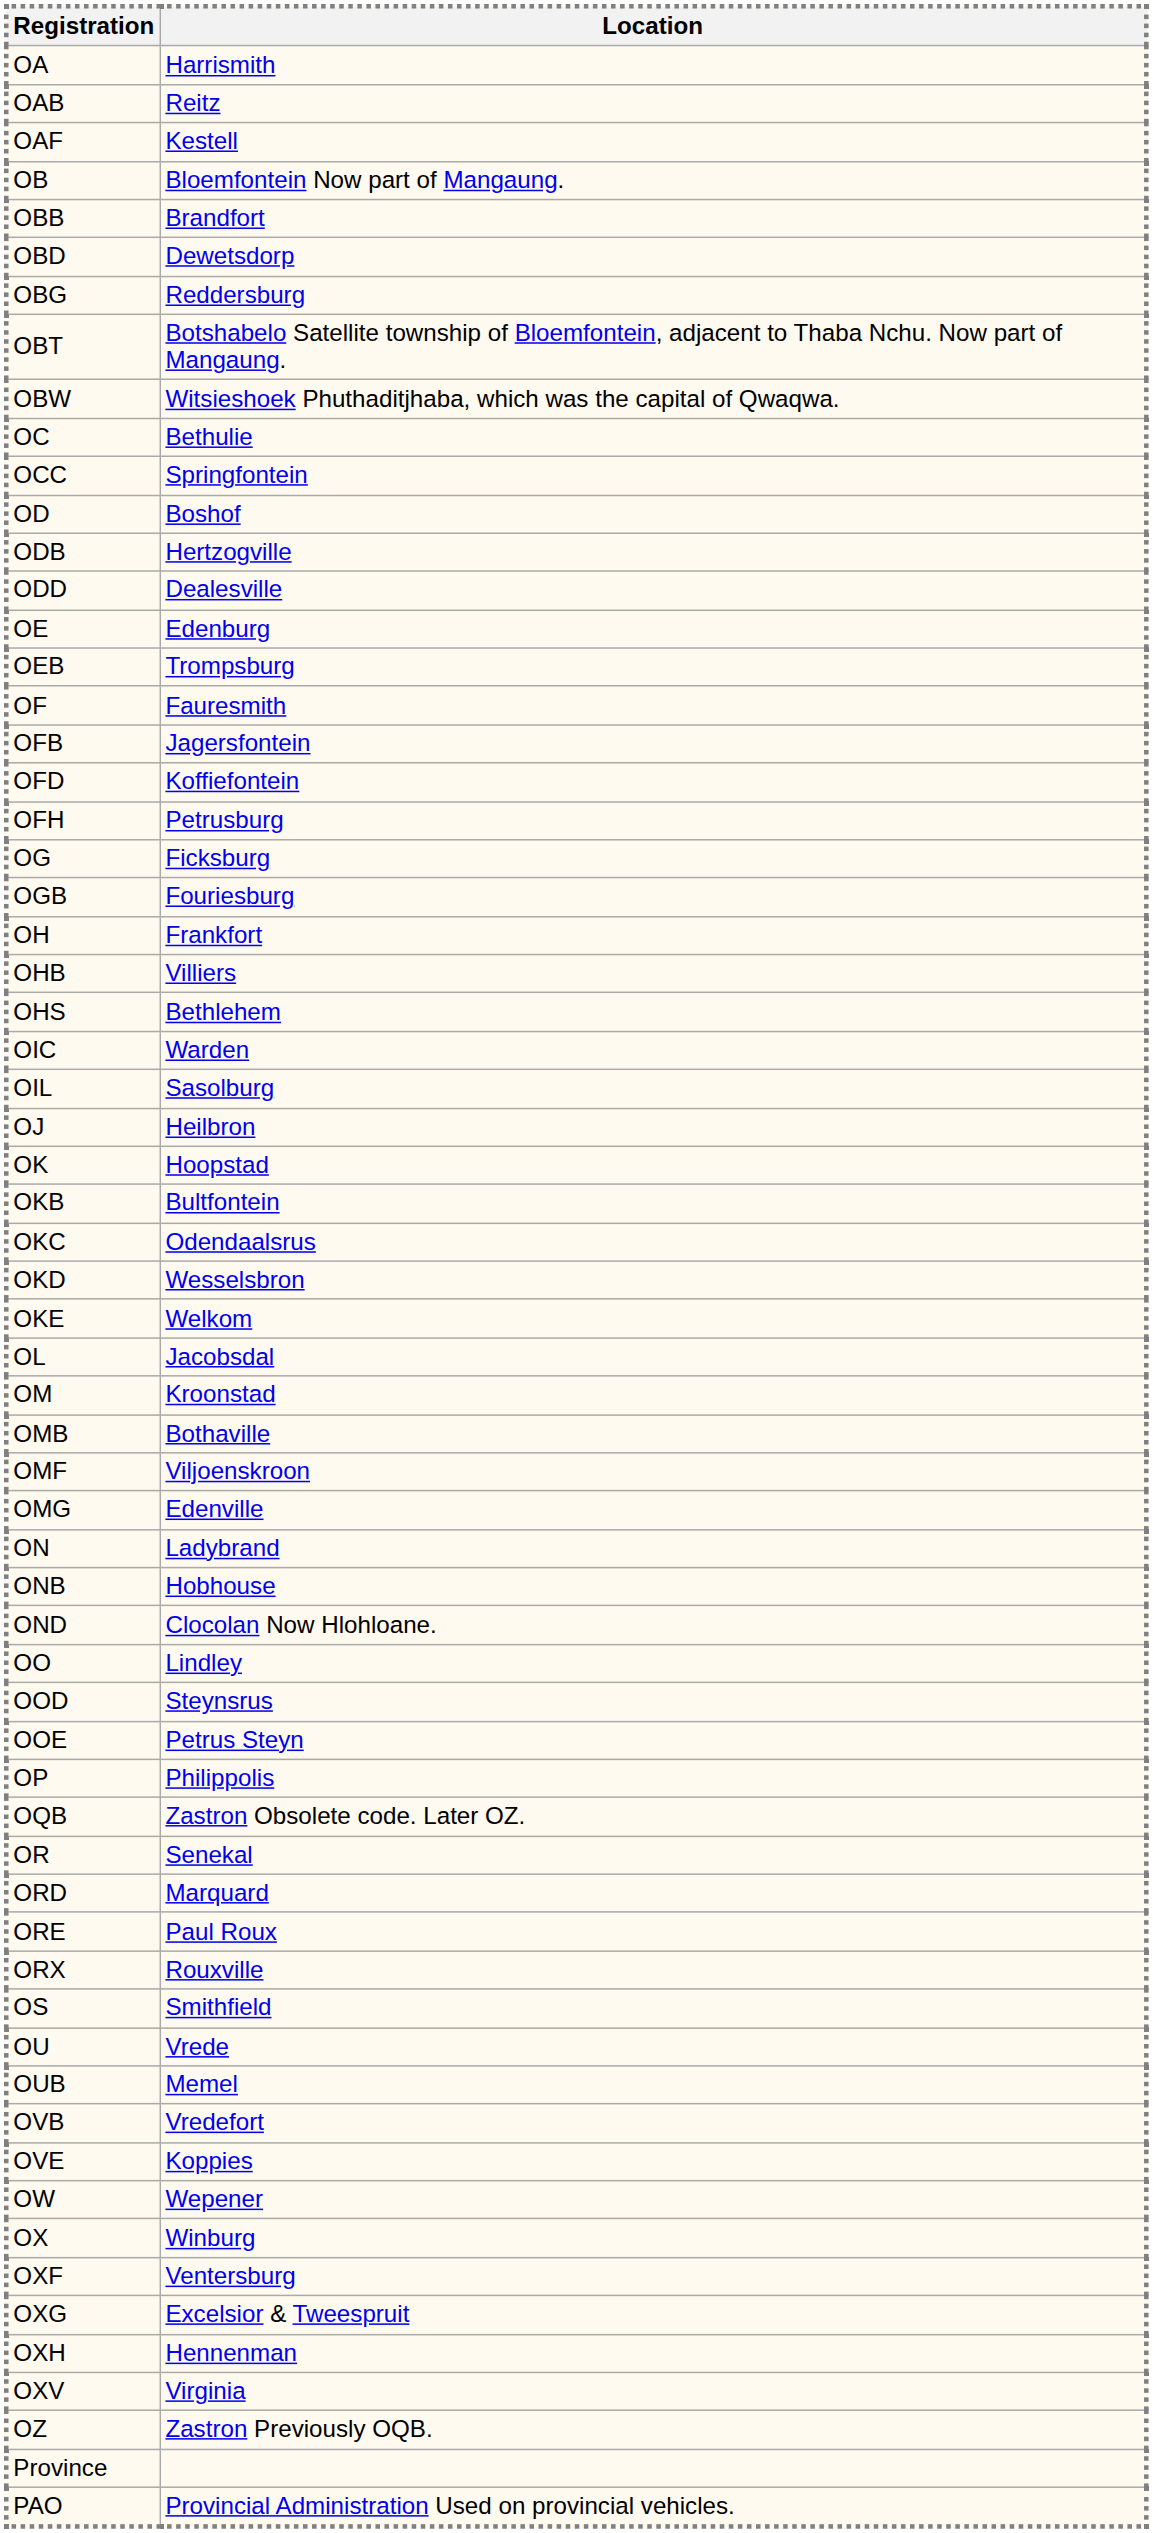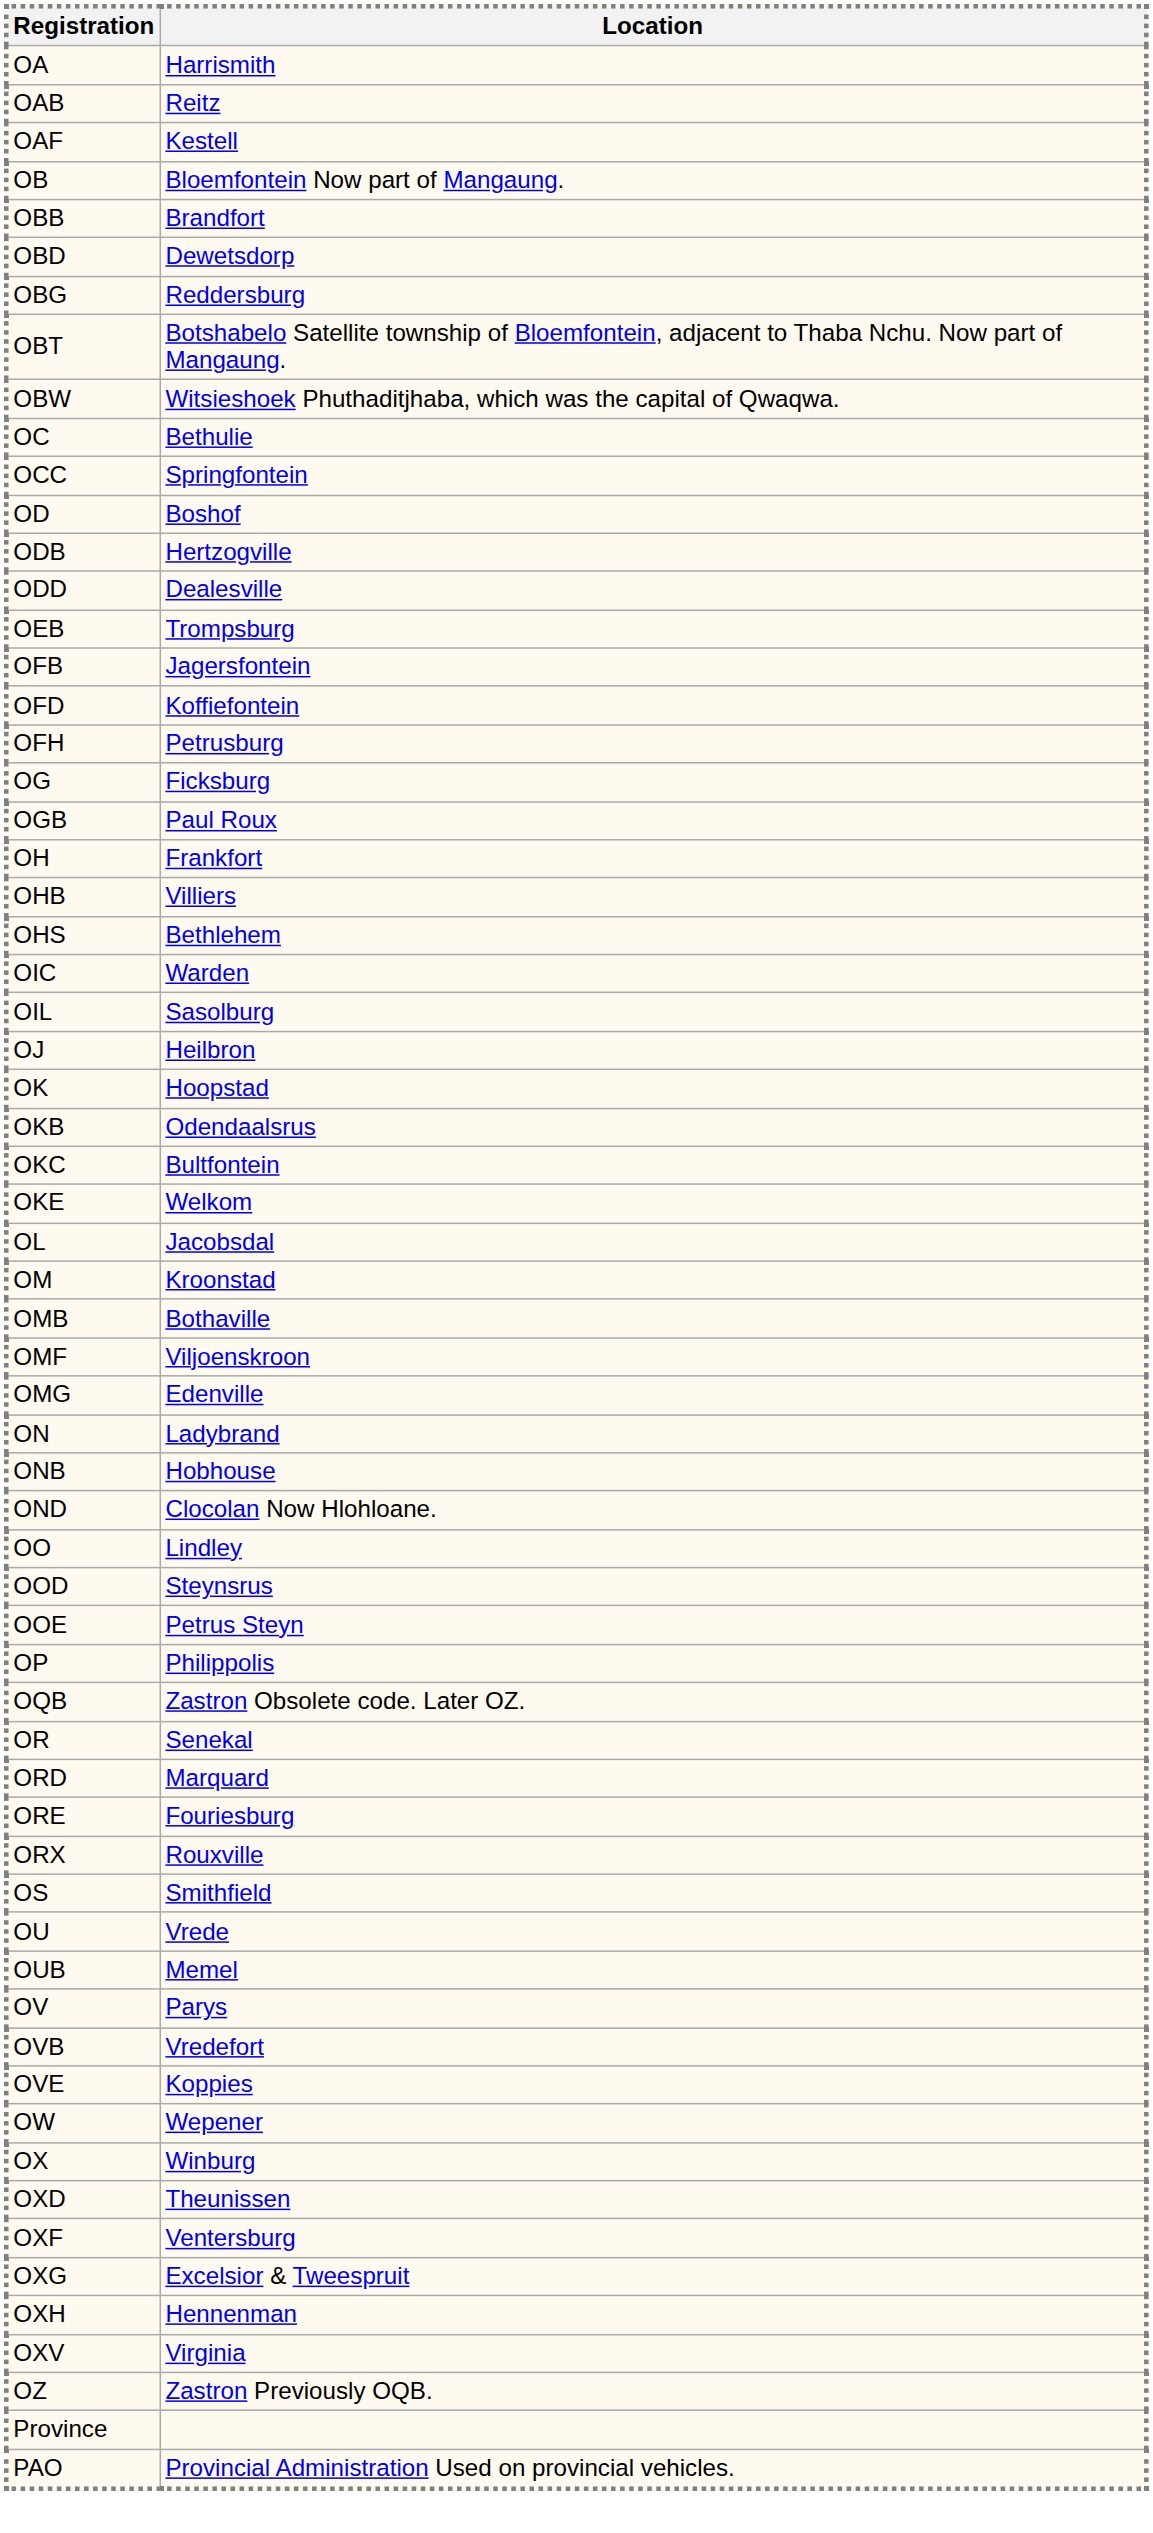 <table class="wikitable sortable collapsible collapsed" style="width:60%; background:#fffaef; border:dotted gray;">
 <tr>
 <th>Registration</th>
 <th>Location</th>
 </tr>
 <tr>
 <td>OA</td>
 <td><a href='#'>Harrismith</a></td>
 </tr>
 <tr>
 <td>OAB</td>
 <td><a href='#'>Reitz</a></td>
 </tr>
 <tr>
 <td>OAF</td>
 <td><a href='#'>Kestell</a></td>
 </tr>
 <tr>
 <td>OB</td>
 <td><a href='#'>Bloemfontein</a> Now part of <a href='#'>Mangaung</a>.</td>
 </tr>
 <tr>
 <td>OBB</td>
 <td><a href='#'>Brandfort</a></td>
 </tr>
 <tr>
 <td>OBD</td>
 <td><a href='#'>Dewetsdorp</a></td>
 </tr>
 <tr>
 <td>OBG</td>
 <td><a href='#'>Reddersburg</a></td>
 </tr>
 <tr>
 <td>OBT</td>
 <td><a href='#'>Botshabelo</a> Satellite township of <a href='#'>Bloemfontein</a>, adjacent to Thaba Nchu. Now part of <a href='#'>Mangaung</a>.</td>
 </tr>
 <tr>
 <td>OBW</td>
 <td><a href='#'>Witsieshoek</a> Phuthaditjhaba, which was the capital of Qwaqwa.</td>
 </tr>
 <tr>
 <td>OC</td>
 <td><a href='#'>Bethulie</a></td>
 </tr>
 <tr>
 <td>OCC</td>
 <td><a href='#'>Springfontein</a></td>
 </tr>
 <tr>
 <td>OD</td>
 <td><a href='#'>Boshof</a></td>
 </tr>
 <tr>
 <td>ODB</td>
 <td><a href='#'>Hertzogville</a></td>
 </tr>
 <tr>
 <td>ODD</td>
 <td><a href='#'>Dealesville</a></td>
 </tr>
 <tr>
-<td>OE</td>
-<td><a href='#'>Edenburg</a></td>
-</tr>
-<tr>
 <td>OEB</td>
 <td><a href='#'>Trompsburg</a></td>
-</tr>
-<tr>
-<td>OF</td>
-<td><a href='#'>Fauresmith</a></td>
 </tr>
 <tr>
 <td>OFB</td>
 <td><a href='#'>Jagersfontein</a></td>
 </tr>
 <tr>
 <td>OFD</td>
 <td><a href='#'>Koffiefontein</a></td>
 </tr>
 <tr>
 <td>OFH</td>
 <td><a href='#'>Petrusburg</a></td>
 </tr>
 <tr>
 <td>OG</td>
 <td><a href='#'>Ficksburg</a></td>
 </tr>
 <tr>
 <td>OGB</td>
-<td><a href='#'>Fouriesburg</a></td>
+<td><a href='#'>Paul Roux</a></td>
 </tr>
 <tr>
 <td>OH</td>
 <td><a href='#'>Frankfort</a></td>
 </tr>
 <tr>
 <td>OHB</td>
 <td><a href='#'>Villiers</a></td>
 </tr>
 <tr>
 <td>OHS</td>
 <td><a href='#'>Bethlehem</a></td>
 </tr>
 <tr>
 <td>OIC</td>
 <td><a href='#'>Warden</a></td>
 </tr>
 <tr>
 <td>OIL</td>
 <td><a href='#'>Sasolburg</a></td>
 </tr>
 <tr>
 <td>OJ</td>
 <td><a href='#'>Heilbron</a></td>
 </tr>
 <tr>
 <td>OK</td>
 <td><a href='#'>Hoopstad</a></td>
 </tr>
 <tr>
 <td>OKB</td>
-<td><a href='#'>Bultfontein</a></td>
+<td><a href='#'>Odendaalsrus</a></td>
 </tr>
 <tr>
 <td>OKC</td>
-<td><a href='#'>Odendaalsrus</a></td>
-</tr>
-<tr>
-<td>OKD</td>
-<td><a href='#'>Wesselsbron</a></td>
+<td><a href='#'>Bultfontein</a></td>
 </tr>
 <tr>
 <td>OKE</td>
 <td><a href='#'>Welkom</a></td>
 </tr>
 <tr>
 <td>OL</td>
 <td><a href='#'>Jacobsdal</a></td>
 </tr>
 <tr>
 <td>OM</td>
 <td><a href='#'>Kroonstad</a></td>
 </tr>
 <tr>
 <td>OMB</td>
 <td><a href='#'>Bothaville</a></td>
 </tr>
 <tr>
 <td>OMF</td>
 <td><a href='#'>Viljoenskroon</a></td>
 </tr>
 <tr>
 <td>OMG</td>
 <td><a href='#'>Edenville</a></td>
 </tr>
 <tr>
 <td>ON</td>
 <td><a href='#'>Ladybrand</a></td>
 </tr>
 <tr>
 <td>ONB</td>
 <td><a href='#'>Hobhouse</a></td>
 </tr>
 <tr>
 <td>OND</td>
 <td><a href='#'>Clocolan</a> Now Hlohloane.</td>
 </tr>
 <tr>
 <td>OO</td>
 <td><a href='#'>Lindley</a></td>
 </tr>
 <tr>
 <td>OOD</td>
 <td><a href='#'>Steynsrus</a></td>
 </tr>
 <tr>
 <td>OOE</td>
 <td><a href='#'>Petrus Steyn</a></td>
 </tr>
 <tr>
 <td>OP</td>
 <td><a href='#'>Philippolis</a></td>
 </tr>
 <tr>
 <td>OQB</td>
 <td><a href='#'>Zastron</a> Obsolete code. Later OZ.</td>
 </tr>
 <tr>
 <td>OR</td>
 <td><a href='#'>Senekal</a></td>
 </tr>
 <tr>
 <td>ORD</td>
 <td><a href='#'>Marquard</a></td>
 </tr>
 <tr>
 <td>ORE</td>
-<td><a href='#'>Paul Roux</a></td>
+<td><a href='#'>Fouriesburg</a></td>
 </tr>
 <tr>
 <td>ORX</td>
 <td><a href='#'>Rouxville</a></td>
 </tr>
 <tr>
 <td>OS</td>
 <td><a href='#'>Smithfield</a></td>
 </tr>
 <tr>
 <td>OU</td>
 <td><a href='#'>Vrede</a></td>
 </tr>
 <tr>
 <td>OUB</td>
 <td><a href='#'>Memel</a></td>
 </tr>
 <tr>
+<td>OV</td>
+<td><a href='#'>Parys</a></td>
+</tr>
+<tr>
 <td>OVB</td>
 <td><a href='#'>Vredefort</a></td>
 </tr>
 <tr>
 <td>OVE</td>
 <td><a href='#'>Koppies</a></td>
 </tr>
 <tr>
 <td>OW</td>
 <td><a href='#'>Wepener</a></td>
 </tr>
 <tr>
 <td>OX</td>
 <td><a href='#'>Winburg</a></td>
+</tr>
+<tr>
+<td>OXD</td>
+<td><a href='#'>Theunissen</a></td>
 </tr>
 <tr>
 <td>OXF</td>
 <td><a href='#'>Ventersburg</a></td>
 </tr>
 <tr>
 <td>OXG</td>
 <td><a href='#'>Excelsior</a> & <a href='#'>Tweespruit</a></td>
 </tr>
 <tr>
 <td>OXH</td>
 <td><a href='#'>Hennenman</a></td>
 </tr>
 <tr>
 <td>OXV</td>
 <td><a href='#'>Virginia</a></td>
 </tr>
 <tr>
 <td>OZ</td>
 <td><a href='#'>Zastron</a> Previously OQB.</td>
 </tr>
 <tr>
 <td>Province</td>
 </tr>
 <tr>
 <td>PAO</td>
 <td><a href='#'>Provincial Administration</a> Used on provincial vehicles.</td>
 </tr>
 </table>
